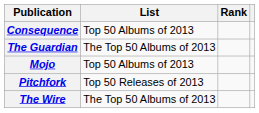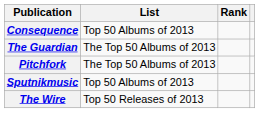 <table class="wikitable sortable plainrowheaders" style="border:none; margin:0;">
 <tr>
 <th scope="col">Publication</th>
 <th scope="col" class="unsortable">List</th>
 <th scope="col" data-sort-type="number">Rank</th>
 <th scope="col" class="unsortable"></th>
 </tr>
 <tr>
 <th scope="row"><em><a href='#'>Consequence</a></em></th>
 <td>Top 50 Albums of 2013</td>
 <td></td>
 <td></td>
 </tr>
 <tr>
 <th scope="row"><em><a href='#'>The Guardian</a></em></th>
 <td>The Top 50 Albums of 2013</td>
 <td></td>
 <td></td>
 </tr>
 <tr>
-<th scope="row"><em><a href='#'>Mojo</a></em></th>
+<th scope="row"><em><a href='#'>Pitchfork</a></em></th>
+<td>The Top 50 Albums of 2013</td>
+<td></td>
+<td></td>
+</tr>
+<tr>
+<th scope="row"><em><a href='#'>Sputnikmusic</a></em></th>
 <td>Top 50 Albums of 2013</td>
 <td></td>
 <td></td>
 </tr>
 <tr>
-<th scope="row"><em><a href='#'>Pitchfork</a></em></th>
+<th scope="row"><em><a href='#'>The Wire</a></em></th>
 <td>Top 50 Releases of 2013</td>
 <td></td>
 <td></td>
 </tr>
-<tr>
-<th scope="row"><em><a href='#'>The Wire</a></em></th>
-<td>The Top 50 Albums of 2013</td>
-<td></td>
-<td></td>
-</tr>
 </table>
